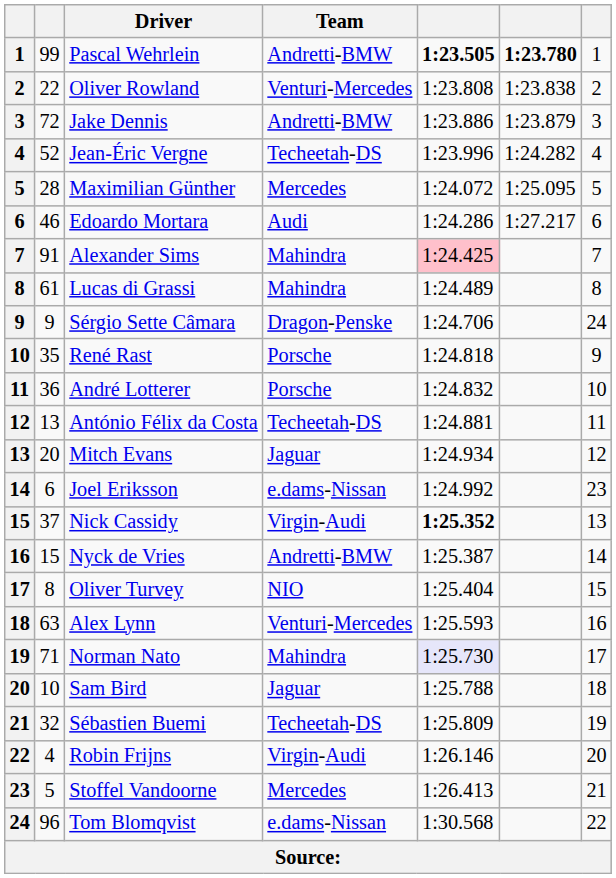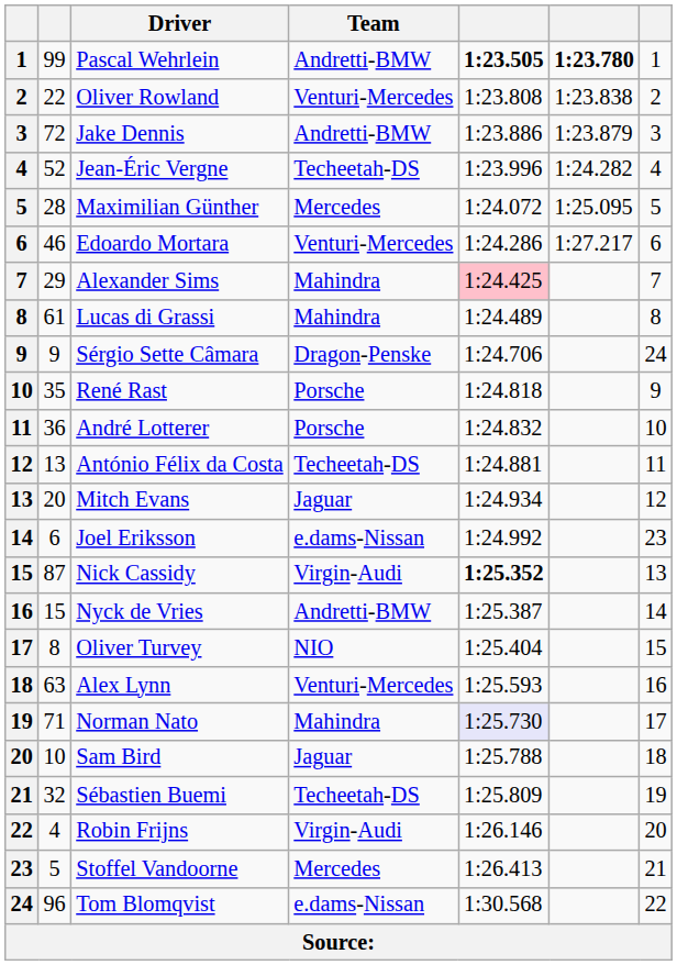 <table class="wikitable sortable" style="font-size: 85%">
 <tr>
 <th scope="col"></th>
 <th scope="col"></th>
 <th scope="col">Driver</th>
 <th scope="col">Team</th>
 <th scope="col"></th>
 <th scope="col"></th>
 <th scope="col"></th>
 </tr>
 <tr>
 <th scope="row">1</th>
 <td align="center">99</td>
 <td data-sort-value="WEH"> <a href='#'>Pascal Wehrlein</a></td>
 <td><a href='#'>Andretti</a>-<a href='#'>BMW</a></td>
 <td><strong>1:23.505</strong></td>
 <td><strong>1:23.780</strong></td>
 <td align="center">1</td>
 </tr>
 <tr>
 <th scope="row">2</th>
 <td align="center">22</td>
 <td data-sort-value="ROW"> <a href='#'>Oliver Rowland</a></td>
 <td><a href='#'>Venturi</a>-<a href='#'>Mercedes</a></td>
 <td>1:23.808</td>
 <td>1:23.838</td>
 <td align="center">2</td>
 </tr>
 <tr>
 <th scope="row">3</th>
 <td align="center">72</td>
 <td data-sort-value="DEN"> <a href='#'>Jake Dennis</a></td>
 <td><a href='#'>Andretti</a>-<a href='#'>BMW</a></td>
 <td>1:23.886</td>
 <td>1:23.879</td>
 <td align="center">3</td>
 </tr>
 <tr>
 <th scope="row">4</th>
 <td align="center">52</td>
 <td data-sort-value="JEV"> <a href='#'>Jean-Éric Vergne</a></td>
 <td><a href='#'>Techeetah</a>-<a href='#'>DS</a></td>
 <td>1:23.996</td>
 <td>1:24.282</td>
 <td align="center">4</td>
 </tr>
 <tr>
 <th scope="row">5</th>
 <td align="center">28</td>
 <td data-sort-value="GUE"> <a href='#'>Maximilian Günther</a></td>
 <td><a href='#'>Mercedes</a></td>
 <td>1:24.072</td>
 <td>1:25.095</td>
 <td align="center">5</td>
 </tr>
 <tr>
 <th scope="row">6</th>
 <td align="center">46</td>
 <td data-sort-value="MOR"> <a href='#'>Edoardo Mortara</a></td>
-<td><a href='#'>Audi</a></td>
+<td><a href='#'>Venturi</a>-<a href='#'>Mercedes</a></td>
 <td>1:24.286</td>
 <td>1:27.217</td>
 <td align="center">6</td>
 </tr>
 <tr>
 <th scope="row">7</th>
-<td align="center">91</td>
+<td align="center">29</td>
 <td data-sort-value="SIM"> <a href='#'>Alexander Sims</a></td>
 <td><a href='#'>Mahindra</a></td>
 <td style="background: pink;">1:24.425</td>
 <td></td>
 <td align="center">7</td>
 </tr>
 <tr>
 <th scope="row">8</th>
 <td align="center">61</td>
 <td data-sort-value="DIG"> <a href='#'>Lucas di Grassi</a></td>
 <td><a href='#'>Mahindra</a></td>
 <td>1:24.489</td>
 <td></td>
 <td align="center">8</td>
 </tr>
 <tr>
 <th scope="row">9</th>
 <td align="center">9</td>
 <td data-sort-value="SET"> <a href='#'>Sérgio Sette Câmara</a></td>
 <td><a href='#'>Dragon</a>-<a href='#'>Penske</a></td>
 <td>1:24.706</td>
 <td></td>
 <td align="center">24</td>
 </tr>
 <tr>
 <th scope="row">10</th>
 <td align="center">35</td>
 <td data-sort-value="RAS"> <a href='#'>René Rast</a></td>
 <td><a href='#'>Porsche</a></td>
 <td>1:24.818</td>
 <td></td>
 <td align="center">9</td>
 </tr>
 <tr>
 <th scope="row">11</th>
 <td align="center">36</td>
 <td data-sort-value="LOT"> <a href='#'>André Lotterer</a></td>
 <td><a href='#'>Porsche</a></td>
 <td>1:24.832</td>
 <td></td>
 <td align="center">10</td>
 </tr>
 <tr>
 <th scope="row">12</th>
 <td align="center">13</td>
 <td data-sort-value="DAC"> <a href='#'>António Félix da Costa</a></td>
 <td><a href='#'>Techeetah</a>-<a href='#'>DS</a></td>
 <td>1:24.881</td>
 <td></td>
 <td align="center">11</td>
 </tr>
 <tr>
 <th scope="row">13</th>
 <td align="center">20</td>
 <td data-sort-value="EVA"> <a href='#'>Mitch Evans</a></td>
 <td><a href='#'>Jaguar</a></td>
 <td>1:24.934</td>
 <td></td>
 <td align="center">12</td>
 </tr>
 <tr>
 <th scope="row">14</th>
 <td align="center">6</td>
 <td data-sort-value="ERI"> <a href='#'>Joel Eriksson</a></td>
 <td><a href='#'>e.dams</a>-<a href='#'>Nissan</a></td>
 <td>1:24.992</td>
 <td></td>
 <td align="center">23</td>
 </tr>
 <tr>
 <th scope="row">15</th>
-<td align="center">37</td>
+<td align="center">87</td>
 <td data-sort-value="CAS"> <a href='#'>Nick Cassidy</a></td>
 <td><a href='#'>Virgin</a>-<a href='#'>Audi</a></td>
 <td><strong>1:25.352</strong></td>
 <td></td>
 <td align="center">13</td>
 </tr>
 <tr>
 <th scope="row">16</th>
 <td align="center">15</td>
 <td data-sort-value="DEV"> <a href='#'>Nyck de Vries</a></td>
 <td><a href='#'>Andretti</a>-<a href='#'>BMW</a></td>
 <td>1:25.387</td>
 <td></td>
 <td align="center">14</td>
 </tr>
 <tr>
 <th scope="row">17</th>
 <td align="center">8</td>
 <td data-sort-value="TUR"> <a href='#'>Oliver Turvey</a></td>
 <td><a href='#'>NIO</a></td>
 <td>1:25.404</td>
 <td></td>
 <td align="center">15</td>
 </tr>
 <tr>
 <th scope="row">18</th>
 <td align="center">63</td>
 <td data-sort-value="LYN"> <a href='#'>Alex Lynn</a></td>
 <td><a href='#'>Venturi</a>-<a href='#'>Mercedes</a></td>
 <td>1:25.593</td>
 <td></td>
 <td align="center">16</td>
 </tr>
 <tr>
 <th scope="row">19</th>
 <td align="center">71</td>
 <td data-sort-value="NAT"> <a href='#'>Norman Nato</a></td>
 <td><a href='#'>Mahindra</a></td>
 <td style="background: lavender;">1:25.730</td>
 <td></td>
 <td align="center">17</td>
 </tr>
 <tr>
 <th scope="row">20</th>
 <td align="center">10</td>
 <td data-sort-value="BIR"> <a href='#'>Sam Bird</a></td>
 <td><a href='#'>Jaguar</a></td>
 <td>1:25.788</td>
 <td></td>
 <td align="center">18</td>
 </tr>
 <tr>
 <th scope="row">21</th>
 <td align="center">32</td>
 <td data-sort-value="BUE"> <a href='#'>Sébastien Buemi</a></td>
 <td><a href='#'>Techeetah</a>-<a href='#'>DS</a></td>
 <td>1:25.809</td>
 <td></td>
 <td align="center">19</td>
 </tr>
 <tr>
 <th scope="row">22</th>
 <td align="center">4</td>
 <td data-sort-value="FRI"> <a href='#'>Robin Frijns</a></td>
 <td><a href='#'>Virgin</a>-<a href='#'>Audi</a></td>
 <td>1:26.146</td>
 <td></td>
 <td align="center">20</td>
 </tr>
 <tr>
 <th scope="row">23</th>
 <td align="center">5</td>
 <td data-sort-value="VAN"> <a href='#'>Stoffel Vandoorne</a></td>
 <td><a href='#'>Mercedes</a></td>
 <td>1:26.413</td>
 <td></td>
 <td align="center">21</td>
 </tr>
 <tr>
 <th scope="row">24</th>
 <td align="center">96</td>
 <td data-sort-value="BLO"> <a href='#'>Tom Blomqvist</a></td>
 <td><a href='#'>e.dams</a>-<a href='#'>Nissan</a></td>
 <td>1:30.568</td>
 <td></td>
 <td align="center">22</td>
 </tr>
 <tr>
 <th colspan="7">Source:</th>
 </tr>
 </table>
